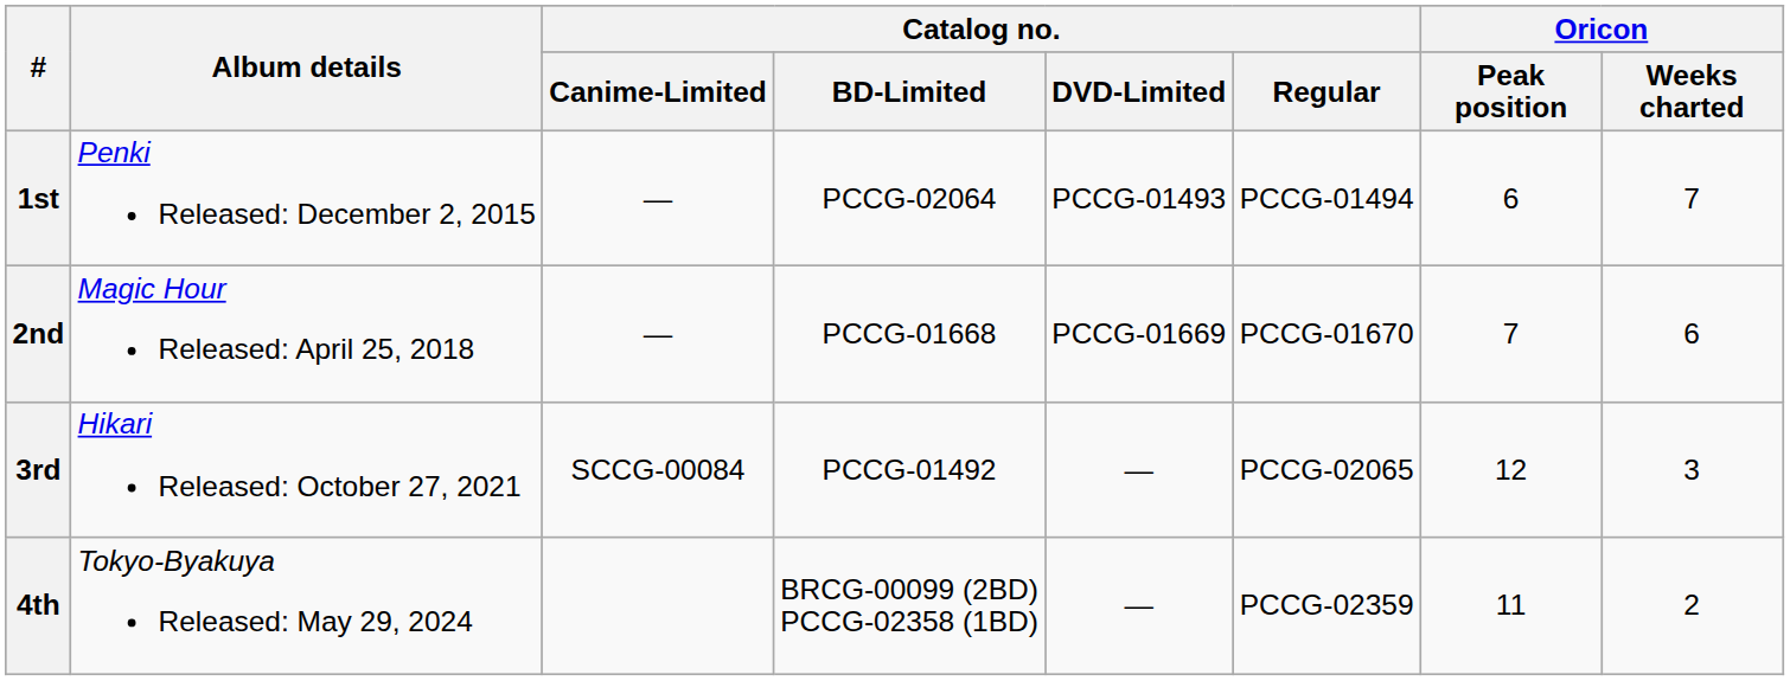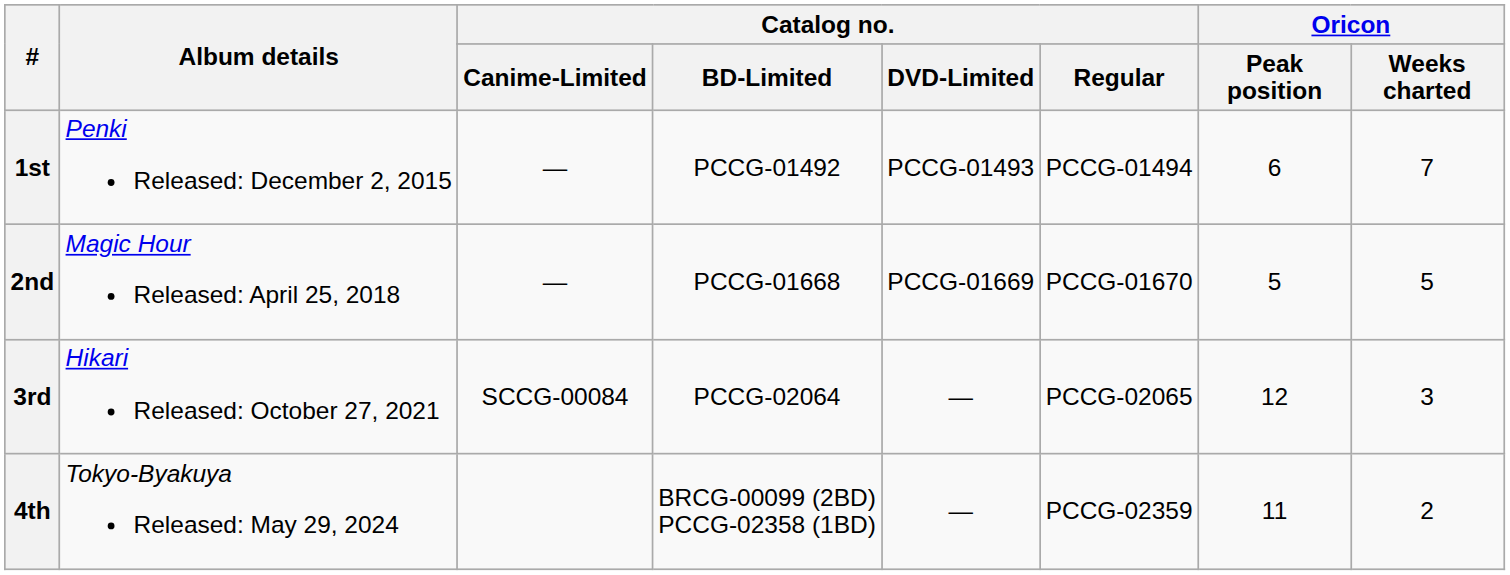 <table class="wikitable" style="font-size: 90%; text-align:center;">
 <tr>
 <th rowspan=2>#</th>
 <th rowspan=2>Album details</th>
 <th colspan=4; style="width:12em;">Catalog no.</th>
 <th colspan=2; style="width:12em;"><a href='#'>Oricon</a></th>
 </tr>
 <tr>
 <th>Canime-Limited</th>
 <th>BD-Limited</th>
 <th>DVD-Limited</th>
 <th>Regular</th>
 <th style="width:5em;">Peak position</th>
 <th style="width:5em;">Weeks charted</th>
 </tr>
 <tr>
 <th>1st</th>
 <td align="left"><em><a href='#'>Penki</a></em><br><ul><li>Released: December 2, 2015</li></ul></td>
 <td>—</td>
-<td>PCCG-02064</td>
+<td>PCCG-01492</td>
 <td>PCCG-01493</td>
 <td>PCCG-01494</td>
 <td>6</td>
 <td>7</td>
 </tr>
 <tr>
 <th>2nd</th>
 <td align="left"><em><a href='#'>Magic Hour</a></em><br><ul><li>Released: April 25, 2018</li></ul></td>
 <td>—</td>
 <td>PCCG-01668</td>
 <td>PCCG-01669</td>
 <td>PCCG-01670</td>
-<td>7</td>
-<td>6</td>
+<td>5</td>
+<td>5</td>
 </tr>
 <tr>
 <th>3rd</th>
 <td align="left"><em><a href='#'>Hikari</a></em><br><ul><li>Released: October 27, 2021</li></ul></td>
 <td>SCCG-00084</td>
-<td>PCCG-01492</td>
+<td>PCCG-02064</td>
 <td>—</td>
 <td>PCCG-02065</td>
 <td>12</td>
 <td>3</td>
 </tr>
 <tr>
 <th>4th</th>
 <td align="left"><em>Tokyo-Byakuya</em><br><ul><li>Released: May 29, 2024</li></ul></td>
 <td></td>
 <td>BRCG-00099 (2BD)<br>PCCG-02358 (1BD)</td>
 <td>—</td>
 <td>PCCG-02359</td>
 <td>11</td>
 <td>2</td>
 </tr>
 </table>
